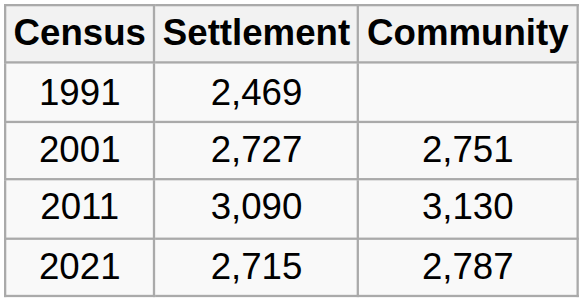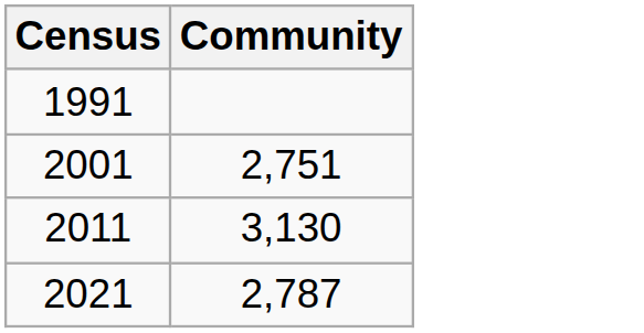 <table class="wikitable" style="text-align:center">
 <tr>
 <th>Census</th>
-<th>Settlement</th>
 <th>Community</th>
 </tr>
 <tr>
 <td>1991</td>
-<td>2,469</td>
 <td></td>
 </tr>
 <tr>
 <td>2001</td>
-<td>2,727</td>
 <td>2,751</td>
 </tr>
 <tr>
 <td>2011</td>
-<td>3,090</td>
 <td>3,130</td>
 </tr>
 <tr>
 <td>2021</td>
-<td>2,715</td>
 <td>2,787</td>
 </tr>
 </table>
